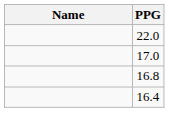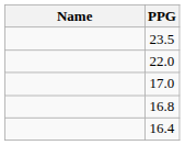 <table class=wikitable>
 <tr>
 <th>Name</th>
 <th width="20%">PPG</th>
+</tr>
+<tr>
+<td></td>
+<td align=center>23.5</td>
 </tr>
 <tr>
 <td></td>
 <td align=center>22.0</td>
 </tr>
 <tr>
 <td></td>
 <td align=center>17.0</td>
 </tr>
 <tr>
 <td></td>
 <td align=center>16.8</td>
 </tr>
 <tr>
 <td></td>
 <td align=center>16.4</td>
 </tr>
 </table>
